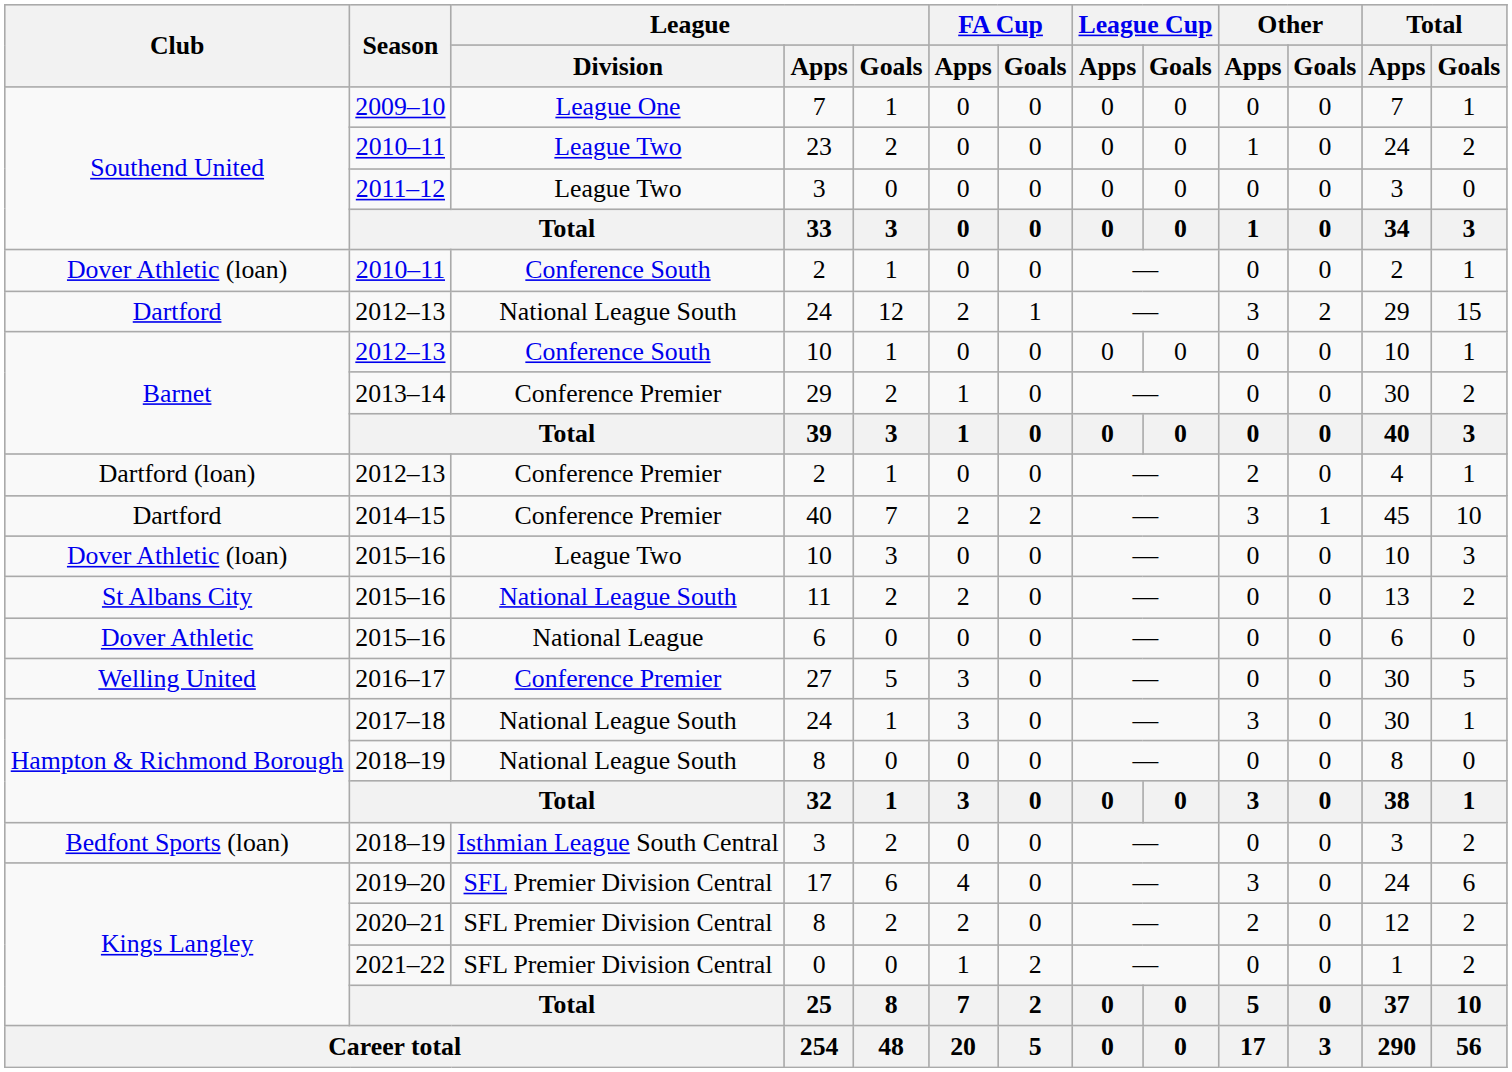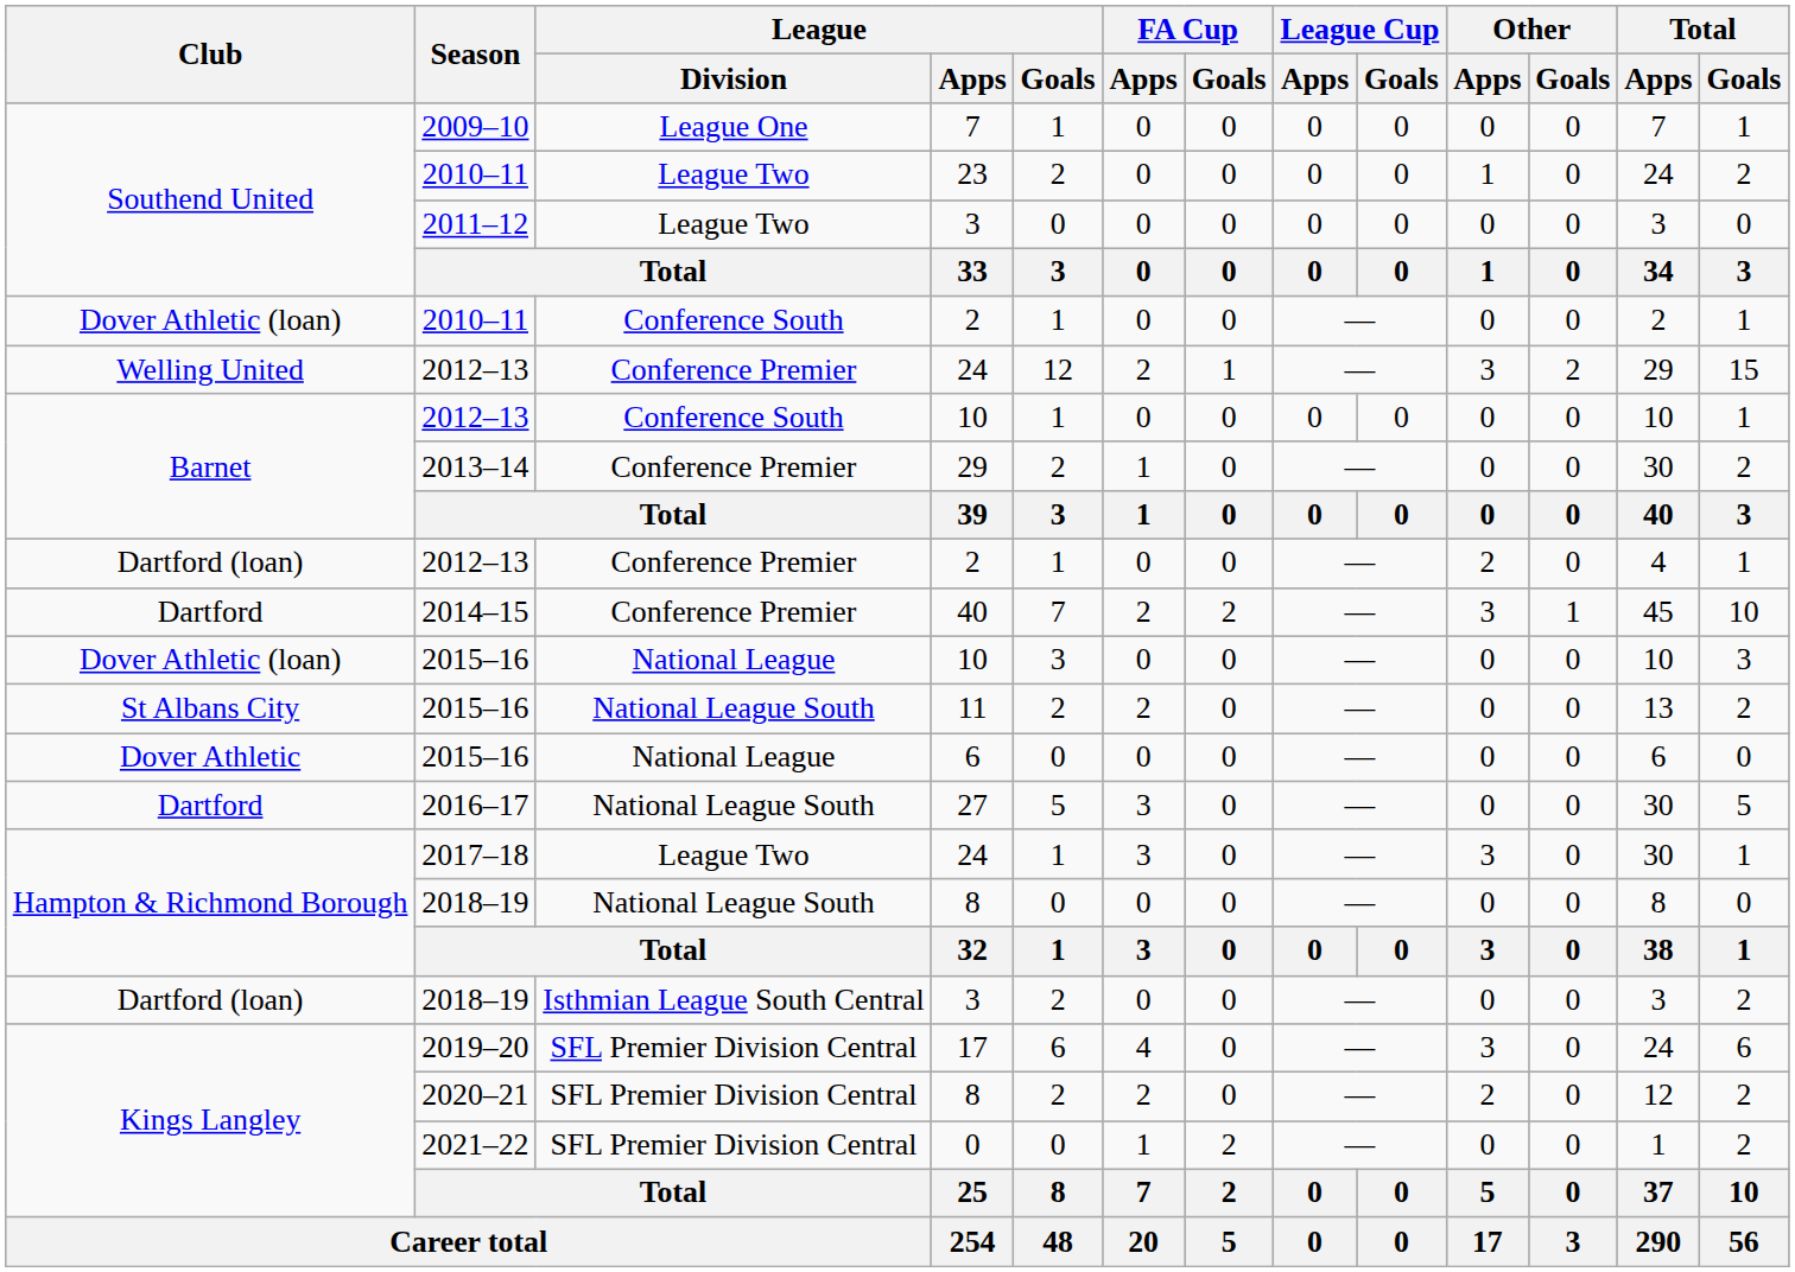 <table class="wikitable" style="text-align:center">
 <tr>
 <th rowspan="2">Club</th>
 <th rowspan="2">Season</th>
 <th colspan="3">League</th>
 <th colspan="2"><a href='#'>FA Cup</a></th>
 <th colspan="2"><a href='#'>League Cup</a></th>
 <th colspan="2">Other</th>
 <th colspan="2">Total</th>
 </tr>
 <tr>
 <th>Division</th>
 <th>Apps</th>
 <th>Goals</th>
 <th>Apps</th>
 <th>Goals</th>
 <th>Apps</th>
 <th>Goals</th>
 <th>Apps</th>
 <th>Goals</th>
 <th>Apps</th>
 <th>Goals</th>
 </tr>
 <tr>
 <td rowspan="4"><a href='#'>Southend United</a></td>
 <td><a href='#'>2009–10</a></td>
 <td><a href='#'>League One</a></td>
 <td>7</td>
 <td>1</td>
 <td>0</td>
 <td>0</td>
 <td>0</td>
 <td>0</td>
 <td>0</td>
 <td>0</td>
 <td>7</td>
 <td>1</td>
 </tr>
 <tr>
 <td><a href='#'>2010–11</a></td>
 <td><a href='#'>League Two</a></td>
 <td>23</td>
 <td>2</td>
 <td>0</td>
 <td>0</td>
 <td>0</td>
 <td>0</td>
 <td>1</td>
 <td>0</td>
 <td>24</td>
 <td>2</td>
 </tr>
 <tr>
 <td><a href='#'>2011–12</a></td>
 <td>League Two</td>
 <td>3</td>
 <td>0</td>
 <td>0</td>
 <td>0</td>
 <td>0</td>
 <td>0</td>
 <td>0</td>
 <td>0</td>
 <td>3</td>
 <td>0</td>
 </tr>
 <tr>
 <th colspan="2">Total</th>
 <th>33</th>
 <th>3</th>
 <th>0</th>
 <th>0</th>
 <th>0</th>
 <th>0</th>
 <th>1</th>
 <th>0</th>
 <th>34</th>
 <th>3</th>
 </tr>
 <tr>
 <td><a href='#'>Dover Athletic</a> (loan)</td>
 <td><a href='#'>2010–11</a></td>
 <td><a href='#'>Conference South</a></td>
 <td>2</td>
 <td>1</td>
 <td>0</td>
 <td>0</td>
 <td colspan="2">—</td>
 <td>0</td>
 <td>0</td>
 <td>2</td>
 <td>1</td>
 </tr>
 <tr>
-<td><a href='#'>Dartford</a></td>
+<td><a href='#'>Welling United</a></td>
 <td>2012–13</td>
-<td>National League South</td>
+<td><a href='#'>Conference Premier</a></td>
 <td>24</td>
 <td>12</td>
 <td>2</td>
 <td>1</td>
 <td colspan="2">—</td>
 <td>3</td>
 <td>2</td>
 <td>29</td>
 <td>15</td>
 </tr>
 <tr>
 <td rowspan="3"><a href='#'>Barnet</a></td>
 <td><a href='#'>2012–13</a></td>
 <td><a href='#'>Conference South</a></td>
 <td>10</td>
 <td>1</td>
 <td>0</td>
 <td>0</td>
 <td>0</td>
 <td>0</td>
 <td>0</td>
 <td>0</td>
 <td>10</td>
 <td>1</td>
 </tr>
 <tr>
 <td>2013–14</td>
 <td>Conference Premier</td>
 <td>29</td>
 <td>2</td>
 <td>1</td>
 <td>0</td>
 <td colspan="2">—</td>
 <td>0</td>
 <td>0</td>
 <td>30</td>
 <td>2</td>
 </tr>
 <tr>
 <th colspan="2">Total</th>
 <th>39</th>
 <th>3</th>
 <th>1</th>
 <th>0</th>
 <th>0</th>
 <th>0</th>
 <th>0</th>
 <th>0</th>
 <th>40</th>
 <th>3</th>
 </tr>
 <tr>
 <td>Dartford (loan)</td>
 <td>2012–13</td>
 <td>Conference Premier</td>
 <td>2</td>
 <td>1</td>
 <td>0</td>
 <td>0</td>
 <td colspan="2">—</td>
 <td>2</td>
 <td>0</td>
 <td>4</td>
 <td>1</td>
 </tr>
 <tr>
 <td>Dartford</td>
 <td>2014–15</td>
 <td>Conference Premier</td>
 <td>40</td>
 <td>7</td>
 <td>2</td>
 <td>2</td>
 <td colspan="2">—</td>
 <td>3</td>
 <td>1</td>
 <td>45</td>
 <td>10</td>
 </tr>
 <tr>
 <td><a href='#'>Dover Athletic</a> (loan)</td>
 <td>2015–16</td>
-<td>League Two</td>
+<td><a href='#'>National League</a></td>
 <td>10</td>
 <td>3</td>
 <td>0</td>
 <td>0</td>
 <td colspan="2">—</td>
 <td>0</td>
 <td>0</td>
 <td>10</td>
 <td>3</td>
 </tr>
 <tr>
 <td><a href='#'>St Albans City</a></td>
 <td>2015–16</td>
 <td><a href='#'>National League South</a></td>
 <td>11</td>
 <td>2</td>
 <td>2</td>
 <td>0</td>
 <td colspan="2">—</td>
 <td>0</td>
 <td>0</td>
 <td>13</td>
 <td>2</td>
 </tr>
 <tr>
 <td><a href='#'>Dover Athletic</a></td>
 <td>2015–16</td>
 <td>National League</td>
 <td>6</td>
 <td>0</td>
 <td>0</td>
 <td>0</td>
 <td colspan="2">—</td>
 <td>0</td>
 <td>0</td>
 <td>6</td>
 <td>0</td>
 </tr>
 <tr>
-<td><a href='#'>Welling United</a></td>
+<td><a href='#'>Dartford</a></td>
 <td>2016–17</td>
-<td><a href='#'>Conference Premier</a></td>
+<td>National League South</td>
 <td>27</td>
 <td>5</td>
 <td>3</td>
 <td>0</td>
 <td colspan="2">—</td>
 <td>0</td>
 <td>0</td>
 <td>30</td>
 <td>5</td>
 </tr>
 <tr>
 <td rowspan="3"><a href='#'>Hampton & Richmond Borough</a></td>
 <td>2017–18</td>
-<td>National League South</td>
+<td>League Two</td>
 <td>24</td>
 <td>1</td>
 <td>3</td>
 <td>0</td>
 <td colspan="2">—</td>
 <td>3</td>
 <td>0</td>
 <td>30</td>
 <td>1</td>
 </tr>
 <tr>
 <td>2018–19</td>
 <td>National League South</td>
 <td>8</td>
 <td>0</td>
 <td>0</td>
 <td>0</td>
 <td colspan="2">—</td>
 <td>0</td>
 <td>0</td>
 <td>8</td>
 <td>0</td>
 </tr>
 <tr>
 <th colspan="2">Total</th>
 <th>32</th>
 <th>1</th>
 <th>3</th>
 <th>0</th>
 <th>0</th>
 <th>0</th>
 <th>3</th>
 <th>0</th>
 <th>38</th>
 <th>1</th>
 </tr>
 <tr>
-<td rowspan="1"><a href='#'>Bedfont Sports</a> (loan)</td>
+<td>Dartford (loan)</td>
 <td>2018–19</td>
 <td><a href='#'>Isthmian League</a> South Central</td>
 <td>3</td>
 <td>2</td>
 <td>0</td>
 <td>0</td>
 <td colspan="2">—</td>
 <td>0</td>
 <td>0</td>
 <td>3</td>
 <td>2</td>
 </tr>
 <tr>
 <td rowspan="4"><a href='#'>Kings Langley</a></td>
 <td>2019–20</td>
 <td><a href='#'>SFL</a> Premier Division Central</td>
 <td>17</td>
 <td>6</td>
 <td>4</td>
 <td>0</td>
 <td colspan="2">—</td>
 <td>3</td>
 <td>0</td>
 <td>24</td>
 <td>6</td>
 </tr>
 <tr>
 <td>2020–21</td>
 <td>SFL Premier Division Central</td>
 <td>8</td>
 <td>2</td>
 <td>2</td>
 <td>0</td>
 <td colspan="2">—</td>
 <td>2</td>
 <td>0</td>
 <td>12</td>
 <td>2</td>
 </tr>
 <tr>
 <td>2021–22</td>
 <td>SFL Premier Division Central</td>
 <td>0</td>
 <td>0</td>
 <td>1</td>
 <td>2</td>
 <td colspan="2">—</td>
 <td>0</td>
 <td>0</td>
 <td>1</td>
 <td>2</td>
 </tr>
 <tr>
 <th colspan="2">Total</th>
 <th>25</th>
 <th>8</th>
 <th>7</th>
 <th>2</th>
 <th>0</th>
 <th>0</th>
 <th>5</th>
 <th>0</th>
 <th>37</th>
 <th>10</th>
 </tr>
 <tr>
 <th colspan="3">Career total</th>
 <th>254</th>
 <th>48</th>
 <th>20</th>
 <th>5</th>
 <th>0</th>
 <th>0</th>
 <th>17</th>
 <th>3</th>
 <th>290</th>
 <th>56</th>
 </tr>
 </table>
